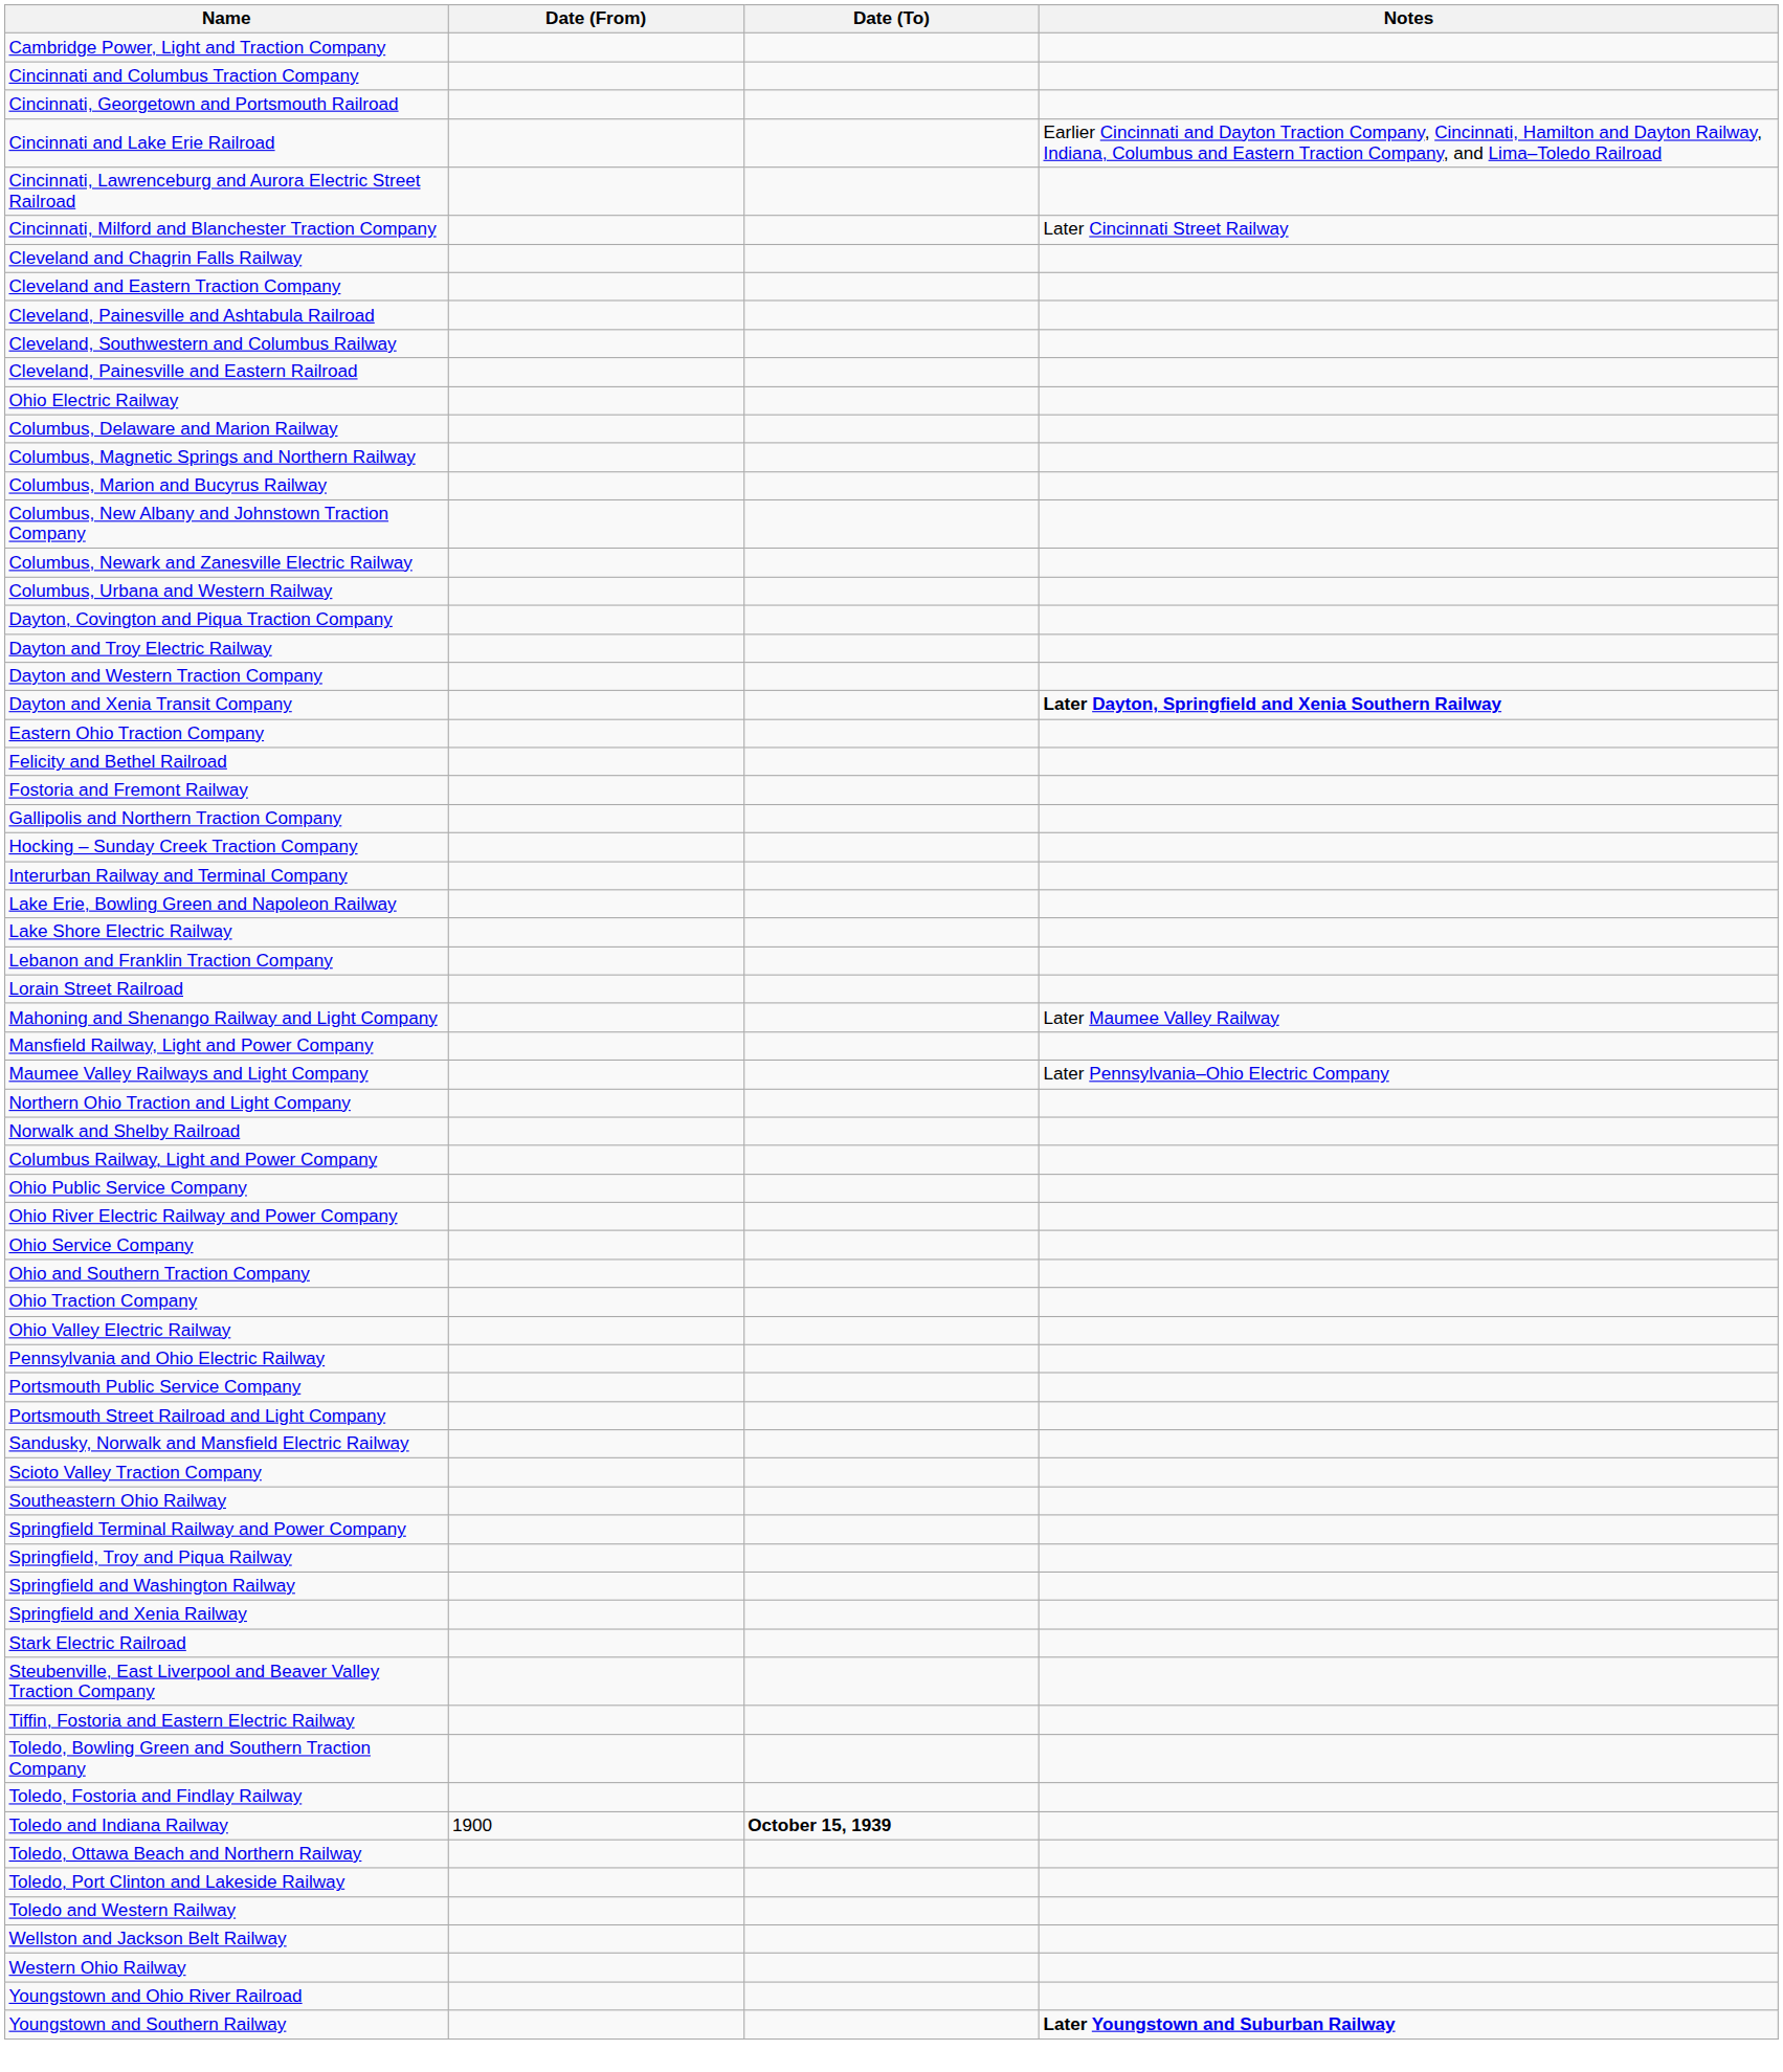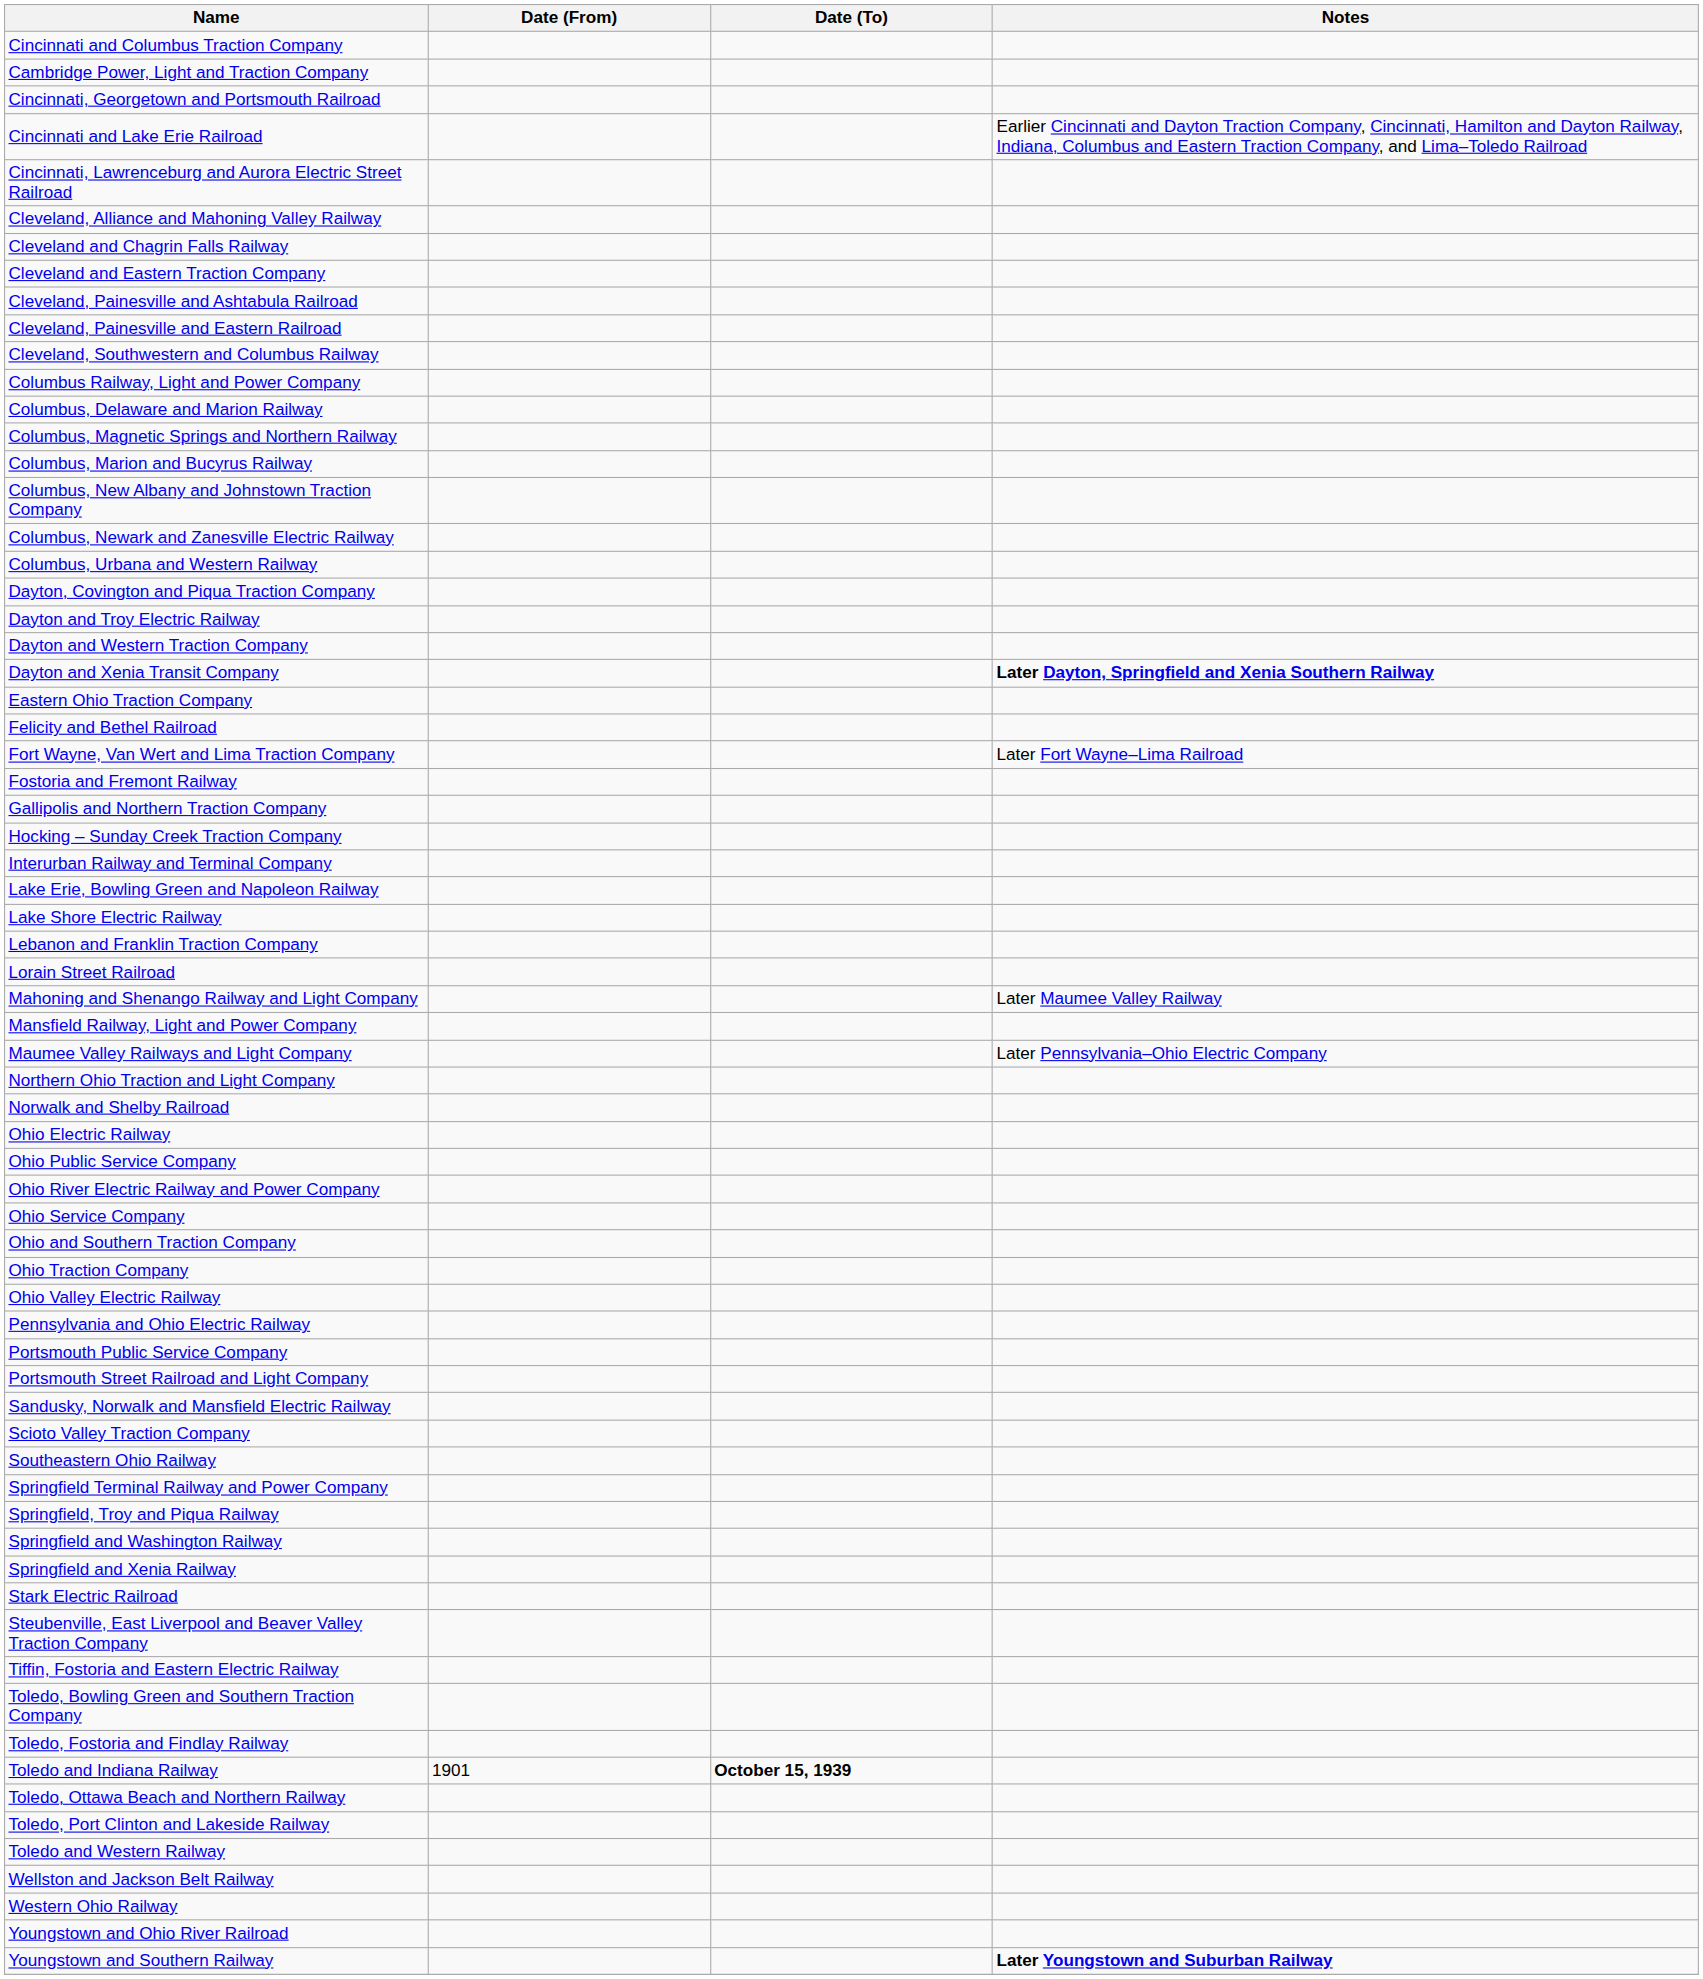 <table class="wikitable sortable" width=100%>
 <tr>
 <th width=15%>Name</th>
 <th width=10%>Date (From)</th>
 <th width=10%>Date (To)</th>
 <th class="unsortable" width=25%>Notes</th>
 </tr>
 <tr>
-<td><a href='#'>Cambridge Power, Light and Traction Company</a></td>
+<td><a href='#'>Cincinnati and Columbus Traction Company</a></td>
 <td></td>
 <td></td>
 <td></td>
 </tr>
 <tr>
-<td><a href='#'>Cincinnati and Columbus Traction Company</a></td>
+<td><a href='#'>Cambridge Power, Light and Traction Company</a></td>
 <td></td>
 <td></td>
 <td></td>
 </tr>
 <tr>
 <td><a href='#'>Cincinnati, Georgetown and Portsmouth Railroad</a></td>
 <td></td>
 <td></td>
 <td></td>
 </tr>
 <tr>
 <td><a href='#'>Cincinnati and Lake Erie Railroad</a></td>
 <td></td>
 <td></td>
 <td>Earlier <a href='#'>Cincinnati and Dayton Traction Company</a>, <a href='#'>Cincinnati, Hamilton and Dayton Railway</a>, <a href='#'>Indiana, Columbus and Eastern Traction Company</a>, and <a href='#'>Lima–Toledo Railroad</a></td>
 </tr>
 <tr>
 <td><a href='#'>Cincinnati, Lawrenceburg and Aurora Electric Street Railroad</a></td>
 <td></td>
 <td></td>
 <td></td>
 </tr>
 <tr>
-<td><a href='#'>Cincinnati, Milford and Blanchester Traction Company</a></td>
+<td><a href='#'>Cleveland, Alliance and Mahoning Valley Railway</a></td>
 <td></td>
 <td></td>
-<td>Later <a href='#'>Cincinnati Street Railway</a></td>
+<td></td>
 </tr>
 <tr>
 <td><a href='#'>Cleveland and Chagrin Falls Railway</a></td>
 <td></td>
 <td></td>
 <td></td>
 </tr>
 <tr>
 <td><a href='#'>Cleveland and Eastern Traction Company</a></td>
 <td></td>
 <td></td>
 <td></td>
 </tr>
 <tr>
 <td><a href='#'>Cleveland, Painesville and Ashtabula Railroad</a></td>
 <td></td>
 <td></td>
 <td></td>
 </tr>
 <tr>
+<td><a href='#'>Cleveland, Painesville and Eastern Railroad</a></td>
+<td></td>
+<td></td>
+<td></td>
+</tr>
+<tr>
 <td><a href='#'>Cleveland, Southwestern and Columbus Railway</a></td>
 <td></td>
 <td></td>
 <td></td>
 </tr>
 <tr>
-<td><a href='#'>Cleveland, Painesville and Eastern Railroad</a></td>
-<td></td>
-<td></td>
-<td></td>
-</tr>
-<tr>
-<td><a href='#'>Ohio Electric Railway</a></td>
+<td><a href='#'>Columbus Railway, Light and Power Company</a></td>
 <td></td>
 <td></td>
 <td></td>
 </tr>
 <tr>
 <td><a href='#'>Columbus, Delaware and Marion Railway</a></td>
 <td></td>
 <td></td>
 <td></td>
 </tr>
 <tr>
 <td><a href='#'>Columbus, Magnetic Springs and Northern Railway</a></td>
 <td></td>
 <td></td>
 <td></td>
 </tr>
 <tr>
 <td><a href='#'>Columbus, Marion and Bucyrus Railway</a></td>
 <td></td>
 <td></td>
 <td></td>
 </tr>
 <tr>
 <td><a href='#'>Columbus, New Albany and Johnstown Traction Company</a></td>
 <td></td>
 <td></td>
 <td></td>
 </tr>
 <tr>
 <td><a href='#'>Columbus, Newark and Zanesville Electric Railway</a></td>
 <td></td>
 <td></td>
 <td></td>
 </tr>
 <tr>
 <td><a href='#'>Columbus, Urbana and Western Railway</a></td>
 <td></td>
 <td></td>
 <td></td>
 </tr>
 <tr>
 <td><a href='#'>Dayton, Covington and Piqua Traction Company</a></td>
 <td></td>
 <td></td>
 <td></td>
 </tr>
 <tr>
 <td><a href='#'>Dayton and Troy Electric Railway</a></td>
 <td></td>
 <td></td>
 <td></td>
 </tr>
 <tr>
 <td><a href='#'>Dayton and Western Traction Company</a></td>
 <td></td>
 <td></td>
 <td></td>
 </tr>
 <tr>
 <td><a href='#'>Dayton and Xenia Transit Company</a></td>
 <td></td>
 <td></td>
 <td><strong>Later <a href='#'>Dayton, Springfield and Xenia Southern Railway</a></strong></td>
 </tr>
 <tr>
 <td><a href='#'>Eastern Ohio Traction Company</a></td>
 <td></td>
 <td></td>
 <td></td>
 </tr>
 <tr>
 <td><a href='#'>Felicity and Bethel Railroad</a></td>
 <td></td>
 <td></td>
 <td></td>
+</tr>
+<tr>
+<td><a href='#'>Fort Wayne, Van Wert and Lima Traction Company</a></td>
+<td></td>
+<td></td>
+<td>Later <a href='#'>Fort Wayne–Lima Railroad</a></td>
 </tr>
 <tr>
 <td><a href='#'>Fostoria and Fremont Railway</a></td>
 <td></td>
 <td></td>
 <td></td>
 </tr>
 <tr>
 <td><a href='#'>Gallipolis and Northern Traction Company</a></td>
 <td></td>
 <td></td>
 <td></td>
 </tr>
 <tr>
 <td><a href='#'>Hocking – Sunday Creek Traction Company</a></td>
 <td></td>
 <td></td>
 <td></td>
 </tr>
 <tr>
 <td><a href='#'>Interurban Railway and Terminal Company</a></td>
 <td></td>
 <td></td>
 <td></td>
 </tr>
 <tr>
 <td><a href='#'>Lake Erie, Bowling Green and Napoleon Railway</a></td>
 <td></td>
 <td></td>
 <td></td>
 </tr>
 <tr>
 <td><a href='#'>Lake Shore Electric Railway</a></td>
 <td></td>
 <td></td>
 <td></td>
 </tr>
 <tr>
 <td><a href='#'>Lebanon and Franklin Traction Company</a></td>
 <td></td>
 <td></td>
 <td></td>
 </tr>
 <tr>
 <td><a href='#'>Lorain Street Railroad</a></td>
 <td></td>
 <td></td>
 <td></td>
 </tr>
 <tr>
 <td><a href='#'>Mahoning and Shenango Railway and Light Company</a></td>
 <td></td>
 <td></td>
 <td>Later <a href='#'>Maumee Valley Railway</a></td>
 </tr>
 <tr>
 <td><a href='#'>Mansfield Railway, Light and Power Company</a></td>
 <td></td>
 <td></td>
 <td></td>
 </tr>
 <tr>
 <td><a href='#'>Maumee Valley Railways and Light Company</a></td>
 <td></td>
 <td></td>
 <td>Later <a href='#'>Pennsylvania–Ohio Electric Company</a></td>
 </tr>
 <tr>
 <td><a href='#'>Northern Ohio Traction and Light Company</a></td>
 <td></td>
 <td></td>
 <td></td>
 </tr>
 <tr>
 <td><a href='#'>Norwalk and Shelby Railroad</a></td>
 <td></td>
 <td></td>
 <td></td>
 </tr>
 <tr>
-<td><a href='#'>Columbus Railway, Light and Power Company</a></td>
+<td><a href='#'>Ohio Electric Railway</a></td>
 <td></td>
 <td></td>
 <td></td>
 </tr>
 <tr>
 <td><a href='#'>Ohio Public Service Company</a></td>
 <td></td>
 <td></td>
 <td></td>
 </tr>
 <tr>
 <td><a href='#'>Ohio River Electric Railway and Power Company</a></td>
 <td></td>
 <td></td>
 <td></td>
 </tr>
 <tr>
 <td><a href='#'>Ohio Service Company</a></td>
 <td></td>
 <td></td>
 <td></td>
 </tr>
 <tr>
 <td><a href='#'>Ohio and Southern Traction Company</a></td>
 <td></td>
 <td></td>
 <td></td>
 </tr>
 <tr>
 <td><a href='#'>Ohio Traction Company</a></td>
 <td></td>
 <td></td>
 <td></td>
 </tr>
 <tr>
 <td><a href='#'>Ohio Valley Electric Railway</a></td>
 <td></td>
 <td></td>
 <td></td>
 </tr>
 <tr>
 <td><a href='#'>Pennsylvania and Ohio Electric Railway</a></td>
 <td></td>
 <td></td>
 <td></td>
 </tr>
 <tr>
 <td><a href='#'>Portsmouth Public Service Company</a></td>
 <td></td>
 <td></td>
 <td></td>
 </tr>
 <tr>
 <td><a href='#'>Portsmouth Street Railroad and Light Company</a></td>
 <td></td>
 <td></td>
 <td></td>
 </tr>
 <tr>
 <td><a href='#'>Sandusky, Norwalk and Mansfield Electric Railway</a></td>
 <td></td>
 <td></td>
 <td></td>
 </tr>
 <tr>
 <td><a href='#'>Scioto Valley Traction Company</a></td>
 <td></td>
 <td></td>
 <td></td>
 </tr>
 <tr>
 <td><a href='#'>Southeastern Ohio Railway</a></td>
 <td></td>
 <td></td>
 <td></td>
 </tr>
 <tr>
 <td><a href='#'>Springfield Terminal Railway and Power Company</a></td>
 <td></td>
 <td></td>
 <td></td>
 </tr>
 <tr>
 <td><a href='#'>Springfield, Troy and Piqua Railway</a></td>
 <td></td>
 <td></td>
 <td></td>
 </tr>
 <tr>
 <td><a href='#'>Springfield and Washington Railway</a></td>
 <td></td>
 <td></td>
 <td></td>
 </tr>
 <tr>
 <td><a href='#'>Springfield and Xenia Railway</a></td>
 <td></td>
 <td></td>
 <td></td>
 </tr>
 <tr>
 <td><a href='#'>Stark Electric Railroad</a></td>
 <td></td>
 <td></td>
 <td></td>
 </tr>
 <tr>
 <td><a href='#'>Steubenville, East Liverpool and Beaver Valley Traction Company</a></td>
 <td></td>
 <td></td>
 <td></td>
 </tr>
 <tr>
 <td><a href='#'>Tiffin, Fostoria and Eastern Electric Railway</a></td>
 <td></td>
 <td></td>
 <td></td>
 </tr>
 <tr>
 <td><a href='#'>Toledo, Bowling Green and Southern Traction Company</a></td>
 <td></td>
 <td></td>
 <td></td>
 </tr>
 <tr>
 <td><a href='#'>Toledo, Fostoria and Findlay Railway</a></td>
 <td></td>
 <td></td>
 <td></td>
 </tr>
 <tr>
 <td><a href='#'>Toledo and Indiana Railway</a></td>
-<td>1900</td>
+<td>1901</td>
 <td><strong>October 15, 1939</strong></td>
 <td></td>
 </tr>
 <tr>
 <td><a href='#'>Toledo, Ottawa Beach and Northern Railway</a></td>
 <td></td>
 <td></td>
 <td></td>
 </tr>
 <tr>
 <td><a href='#'>Toledo, Port Clinton and Lakeside Railway</a></td>
 <td></td>
 <td></td>
 <td></td>
 </tr>
 <tr>
 <td><a href='#'>Toledo and Western Railway</a></td>
 <td></td>
 <td></td>
 <td></td>
 </tr>
 <tr>
 <td><a href='#'>Wellston and Jackson Belt Railway</a></td>
 <td></td>
 <td></td>
 <td></td>
 </tr>
 <tr>
 <td><a href='#'>Western Ohio Railway</a></td>
 <td></td>
 <td></td>
 <td></td>
 </tr>
 <tr>
 <td><a href='#'>Youngstown and Ohio River Railroad</a></td>
 <td></td>
 <td></td>
 <td></td>
 </tr>
 <tr>
 <td><a href='#'>Youngstown and Southern Railway</a></td>
 <td></td>
 <td></td>
 <td><strong>Later <a href='#'>Youngstown and Suburban Railway</a></strong></td>
 </tr>
 <tr>
 </tr>
 </table>
